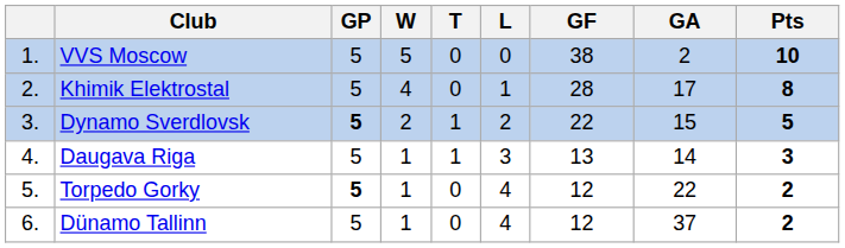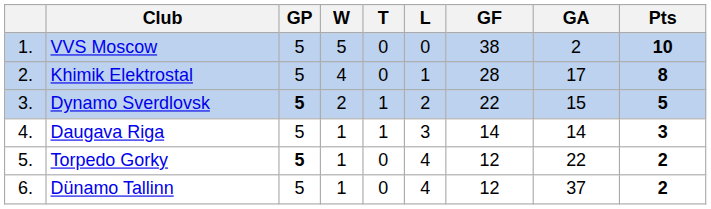 <table class="wikitable">
 <tr>
 <th width="30"></th>
 <th width="200">Club</th>
 <th width="30">GP</th>
 <th width="30">W</th>
 <th width="30">T</th>
 <th width="30">L</th>
 <th width="70">GF</th>
 <th width="70">GA</th>
 <th width="70">Pts</th>
 </tr>
 <tr bgcolor="#BCD2EE" align="center">
 <td>1.</td>
 <td align="left"><a href='#'>VVS Moscow</a></td>
 <td>5</td>
 <td>5</td>
 <td>0</td>
 <td>0</td>
 <td>38</td>
 <td>2</td>
 <td><strong>10</strong></td>
 </tr>
 <tr bgcolor="#BCD2EE" align="center">
 <td>2.</td>
 <td align="left"><a href='#'>Khimik Elektrostal</a></td>
 <td>5</td>
 <td>4</td>
 <td>0</td>
 <td>1</td>
 <td>28</td>
 <td>17</td>
 <td><strong>8</strong></td>
 </tr>
 <tr bgcolor="#BCD2EE" align="center">
 <td>3.</td>
 <td align="left"><a href='#'>Dynamo Sverdlovsk</a></td>
 <td><strong>5</strong></td>
 <td>2</td>
 <td>1</td>
 <td>2</td>
 <td>22</td>
 <td>15</td>
 <td><strong>5</strong></td>
 </tr>
 <tr bgcolor="#FFFFFF" align="center">
 <td>4.</td>
 <td align="left"><a href='#'>Daugava Riga</a></td>
 <td>5</td>
 <td>1</td>
 <td>1</td>
 <td>3</td>
-<td>13</td>
+<td>14</td>
 <td>14</td>
 <td><strong>3</strong></td>
 </tr>
 <tr bgcolor="#FFFFFF" align="center">
 <td>5.</td>
 <td align="left"><a href='#'>Torpedo Gorky</a></td>
 <td><strong>5</strong></td>
 <td>1</td>
 <td>0</td>
 <td>4</td>
 <td>12</td>
 <td>22</td>
 <td><strong>2</strong></td>
 </tr>
 <tr bgcolor="#FFFFFF" align="center">
 <td>6.</td>
 <td align="left"><a href='#'>Dünamo Tallinn</a></td>
 <td>5</td>
 <td>1</td>
 <td>0</td>
 <td>4</td>
 <td>12</td>
 <td>37</td>
 <td><strong>2</strong></td>
 </tr>
 </table>
